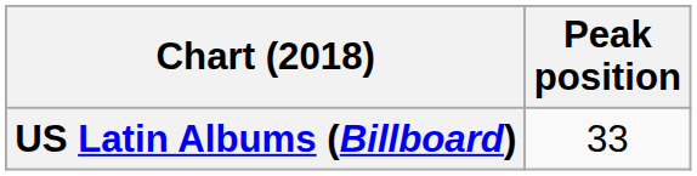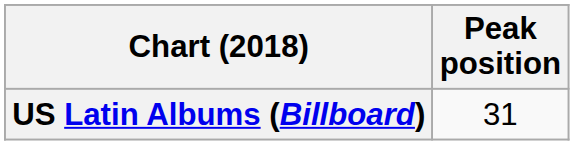 <table class="wikitable sortable plainrowheaders">
 <tr>
 <th class="unsortable">Chart (2018)</th>
 <th>Peak<br>position</th>
 </tr>
 <tr>
 <th scope="row">US <a href='#'>Latin Albums</a> (<em><a href='#'>Billboard</a></em>)</th>
-<td align="center">33</td>
+<td align="center">31</td>
 </tr>
 </table>
